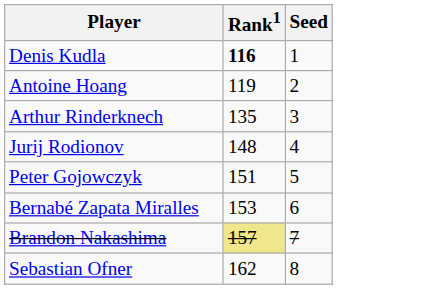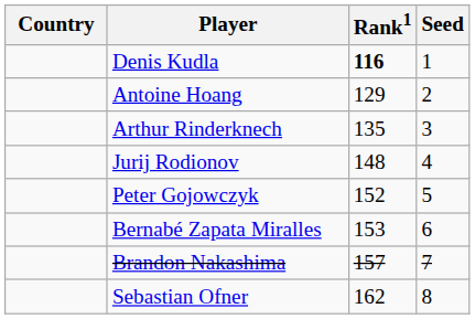 <table class="sortable wikitable">
 <tr>
+<th width="70">Country</th>
 <th width="175">Player</th>
 <th>Rank<sup>1</sup></th>
 <th>Seed</th>
 </tr>
 <tr>
+<td></td>
 <td><a href='#'>Denis Kudla</a></td>
 <td><strong>116</strong></td>
 <td>1</td>
 </tr>
 <tr>
+<td></td>
 <td><a href='#'>Antoine Hoang</a></td>
-<td>119</td>
+<td>129</td>
 <td>2</td>
 </tr>
 <tr>
+<td></td>
 <td><a href='#'>Arthur Rinderknech</a></td>
 <td>135</td>
 <td>3</td>
 </tr>
 <tr>
+<td></td>
 <td><a href='#'>Jurij Rodionov</a></td>
 <td>148</td>
 <td>4</td>
 </tr>
 <tr>
+<td></td>
 <td><a href='#'>Peter Gojowczyk</a></td>
-<td>151</td>
+<td>152</td>
 <td>5</td>
 </tr>
 <tr>
+<td></td>
 <td><a href='#'>Bernabé Zapata Miralles</a></td>
 <td>153</td>
 <td>6</td>
 </tr>
 <tr>
+<td><s></s></td>
 <td><s><a href='#'>Brandon Nakashima</a></s></td>
-<td style="background: khaki;"><s>157</s></td>
+<td><s>157</s></td>
 <td><s>7</s></td>
 </tr>
 <tr>
+<td></td>
 <td><a href='#'>Sebastian Ofner</a></td>
 <td>162</td>
 <td>8</td>
 </tr>
 </table>
